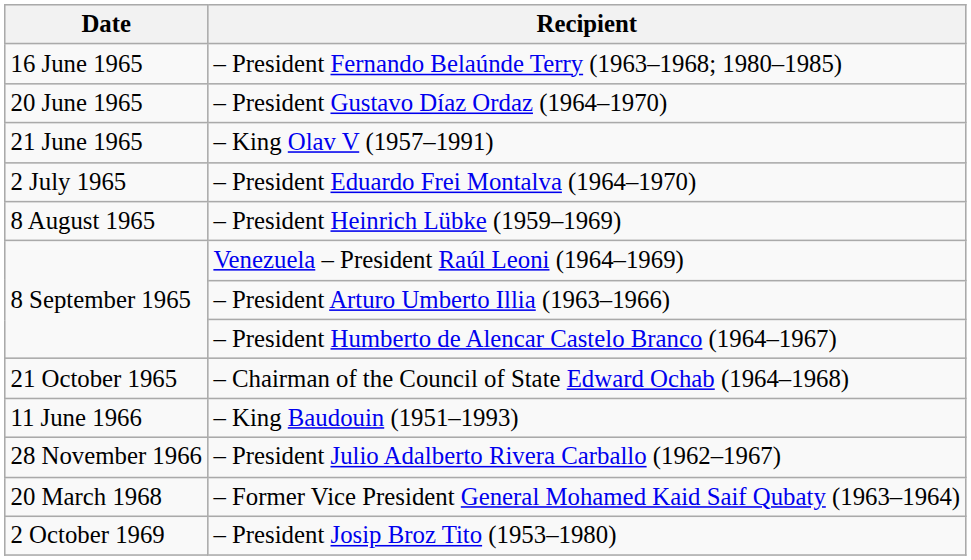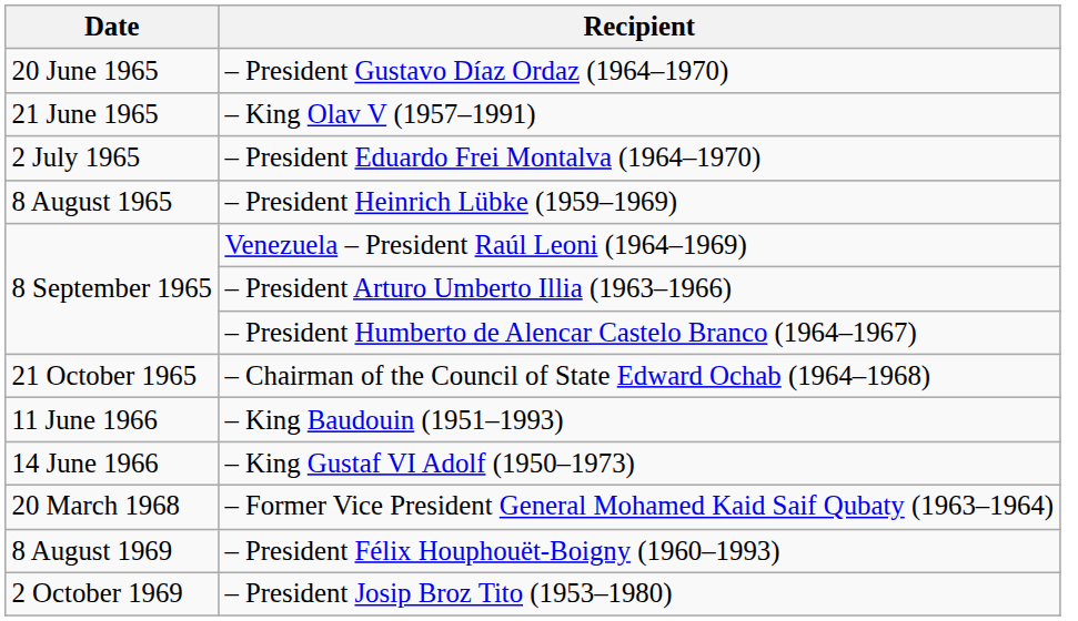 <table class="wikitable">
 <tr>
 <th>Date</th>
 <th>Recipient</th>
-</tr>
-<tr>
-<td>16 June 1965</td>
-<td> – President <a href='#'>Fernando Belaúnde Terry</a> (1963–1968; 1980–1985)</td>
 </tr>
 <tr>
 <td>20 June 1965</td>
 <td> – President <a href='#'>Gustavo Díaz Ordaz</a> (1964–1970)</td>
 </tr>
 <tr>
 <td>21 June 1965</td>
 <td> – King <a href='#'>Olav V</a> (1957–1991)</td>
 </tr>
 <tr>
 <td>2 July 1965</td>
 <td> – President <a href='#'>Eduardo Frei Montalva</a> (1964–1970)</td>
 </tr>
 <tr>
 <td>8 August 1965</td>
 <td> – President <a href='#'>Heinrich Lübke</a> (1959–1969)</td>
 </tr>
 <tr>
 <td rowspan=3>8 September 1965</td>
 <td> <a href='#'>Venezuela</a> – President <a href='#'>Raúl Leoni</a> (1964–1969)</td>
 </tr>
 <tr>
 <td> – President <a href='#'>Arturo Umberto Illia</a> (1963–1966)</td>
 </tr>
 <tr>
 <td> – President <a href='#'>Humberto de Alencar Castelo Branco</a> (1964–1967)</td>
 </tr>
 <tr>
 <td>21 October 1965</td>
 <td> – Chairman of the Council of State <a href='#'>Edward Ochab</a> (1964–1968)</td>
 </tr>
 <tr>
 <td>11 June 1966</td>
 <td> – King <a href='#'>Baudouin</a> (1951–1993)</td>
 </tr>
 <tr>
-<td>28 November 1966</td>
-<td> – President <a href='#'>Julio Adalberto Rivera Carballo</a> (1962–1967)</td>
+<td>14 June 1966</td>
+<td> – King <a href='#'>Gustaf VI Adolf</a> (1950–1973)</td>
 </tr>
 <tr>
 <td>20 March 1968</td>
 <td> – Former Vice President <a href='#'>General Mohamed Kaid Saif Qubaty</a> (1963–1964)</td>
 </tr>
 <tr>
+<td>8 August 1969</td>
+<td> – President <a href='#'>Félix Houphouët-Boigny</a> (1960–1993)</td>
+</tr>
+<tr>
 <td>2 October 1969</td>
 <td> – President <a href='#'>Josip Broz Tito</a> (1953–1980)</td>
 </tr>
 </table>
